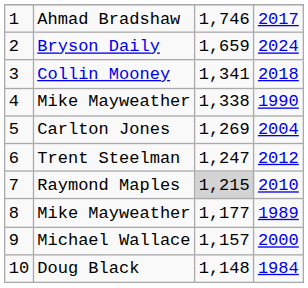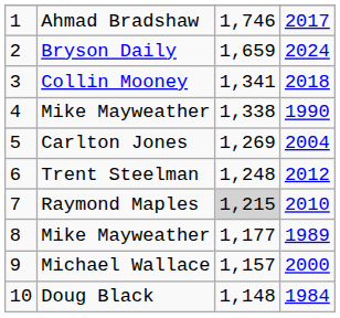 <table class="wikitable">
 <tr>
 </tr>
 <tr>
 <td>1</td>
 <td>Ahmad Bradshaw</td>
 <td>1,746</td>
 <td><a href='#'>2017</a></td>
 </tr>
 <tr>
 <td>2</td>
 <td><a href='#'>Bryson Daily</a></td>
 <td>1,659</td>
 <td><a href='#'>2024</a></td>
 </tr>
 <tr>
 <td>3</td>
 <td><a href='#'>Collin Mooney</a></td>
 <td>1,341</td>
 <td><a href='#'>2018</a></td>
 </tr>
 <tr>
 <td>4</td>
 <td>Mike Mayweather</td>
 <td>1,338</td>
 <td><a href='#'>1990</a></td>
 </tr>
 <tr>
 <td>5</td>
 <td>Carlton Jones</td>
 <td>1,269</td>
 <td><a href='#'>2004</a></td>
 </tr>
 <tr>
 <td>6</td>
 <td>Trent Steelman</td>
-<td>1,247</td>
+<td>1,248</td>
 <td><a href='#'>2012</a></td>
 </tr>
 <tr>
 <td>7</td>
 <td>Raymond Maples</td>
 <td style="background: lightgrey;">1,215</td>
 <td><a href='#'>2010</a></td>
 </tr>
 <tr>
 <td>8</td>
 <td>Mike Mayweather</td>
 <td>1,177</td>
 <td><a href='#'>1989</a></td>
 </tr>
 <tr>
 <td>9</td>
 <td>Michael Wallace</td>
 <td>1,157</td>
 <td><a href='#'>2000</a></td>
 </tr>
 <tr>
 <td>10</td>
 <td>Doug Black</td>
 <td>1,148</td>
 <td><a href='#'>1984</a></td>
 </tr>
 </table>
